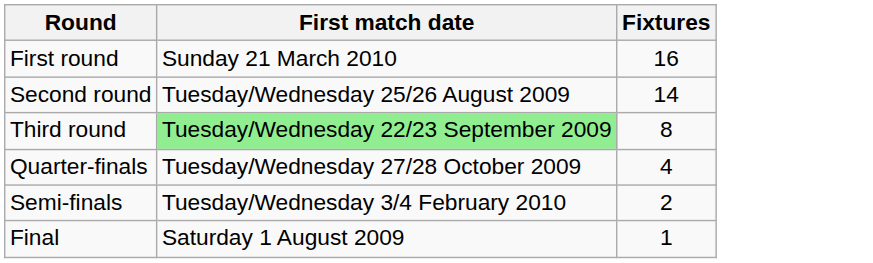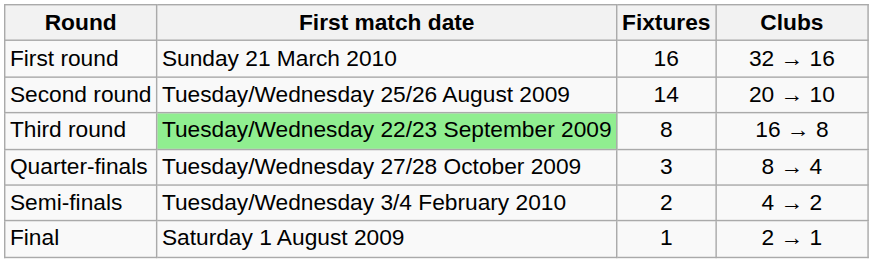 <table class="wikitable" style="text-align: center">
 <tr>
 <th>Round</th>
 <th>First match date</th>
 <th>Fixtures</th>
+<th width=100>Clubs</th>
 </tr>
 <tr>
 <td align=left>First round</td>
 <td align=left>Sunday 21 March 2010</td>
 <td>16</td>
+<td>32 → 16</td>
 </tr>
 <tr>
 <td align=left>Second round</td>
 <td align=left>Tuesday/Wednesday 25/26 August 2009</td>
 <td>14</td>
+<td>20 → 10</td>
 </tr>
 <tr>
 <td align=left>Third round</td>
 <td align=left style="background: lightgreen;">Tuesday/Wednesday 22/23 September 2009</td>
 <td>8</td>
+<td>16 → 8</td>
 </tr>
 <tr>
 <td align=left>Quarter-finals</td>
 <td align=left>Tuesday/Wednesday 27/28 October 2009</td>
-<td>4</td>
+<td>3</td>
+<td>8 → 4</td>
 </tr>
 <tr>
 <td align=left>Semi-finals</td>
 <td align=left>Tuesday/Wednesday 3/4 February 2010</td>
 <td>2</td>
+<td>4 → 2</td>
 </tr>
 <tr>
 <td align=left>Final</td>
 <td align=left>Saturday 1 August 2009</td>
 <td>1</td>
+<td>2 → 1</td>
 </tr>
 </table>
